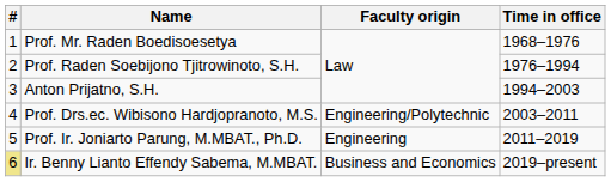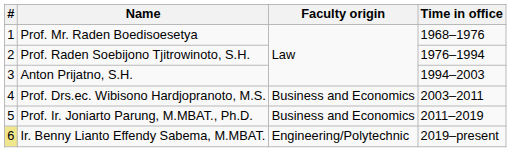 <table class="wikitable">
 <tr>
 <th>#</th>
 <th>Name</th>
 <th>Faculty origin</th>
 <th>Time in office</th>
 </tr>
 <tr>
 <td>1</td>
 <td>Prof. Mr. Raden Boedisoesetya</td>
 <td rowspan=3>Law</td>
 <td>1968–1976</td>
 </tr>
 <tr>
 <td>2</td>
 <td>Prof. Raden Soebijono Tjitrowinoto, S.H.</td>
 <td>1976–1994</td>
 </tr>
 <tr>
 <td>3</td>
 <td>Anton Prijatno, S.H.</td>
 <td>1994–2003</td>
 </tr>
 <tr>
 <td>4</td>
 <td>Prof. Drs.ec. Wibisono Hardjopranoto, M.S.</td>
-<td>Engineering/Polytechnic</td>
+<td>Business and Economics</td>
 <td>2003–2011</td>
 </tr>
 <tr>
 <td>5</td>
 <td>Prof. Ir. Joniarto Parung, M.MBAT., Ph.D.</td>
-<td>Engineering</td>
+<td>Business and Economics</td>
 <td>2011–2019</td>
 </tr>
 <tr>
 <td style="background: khaki;">6</td>
 <td>Ir. Benny Lianto Effendy Sabema, M.MBAT.</td>
-<td>Business and Economics</td>
+<td>Engineering/Polytechnic</td>
 <td>2019–present</td>
 </tr>
 </table>
